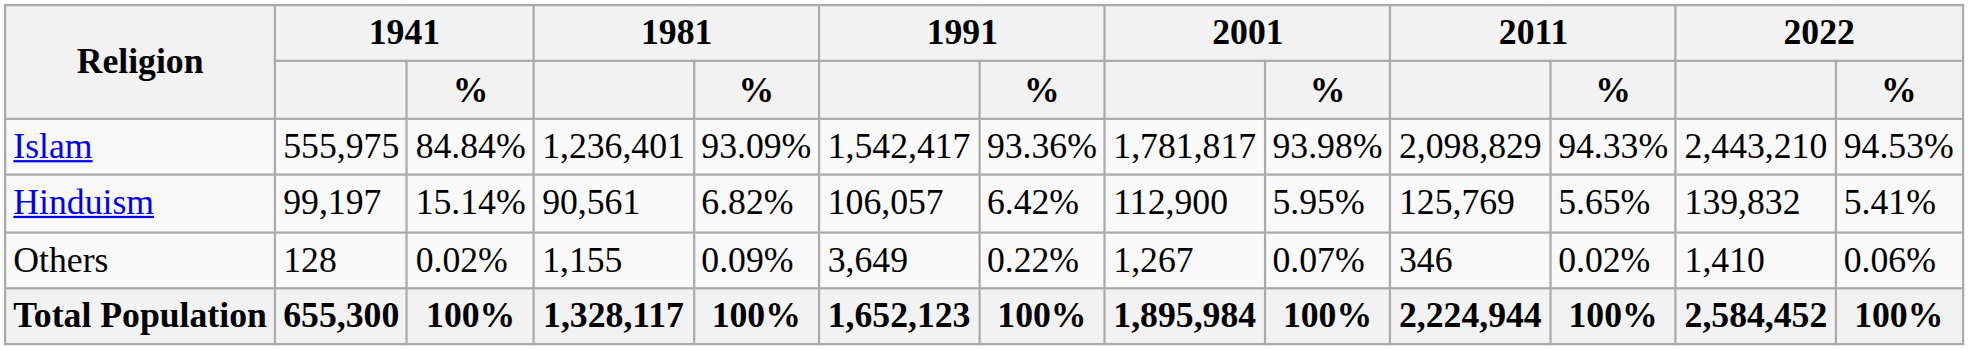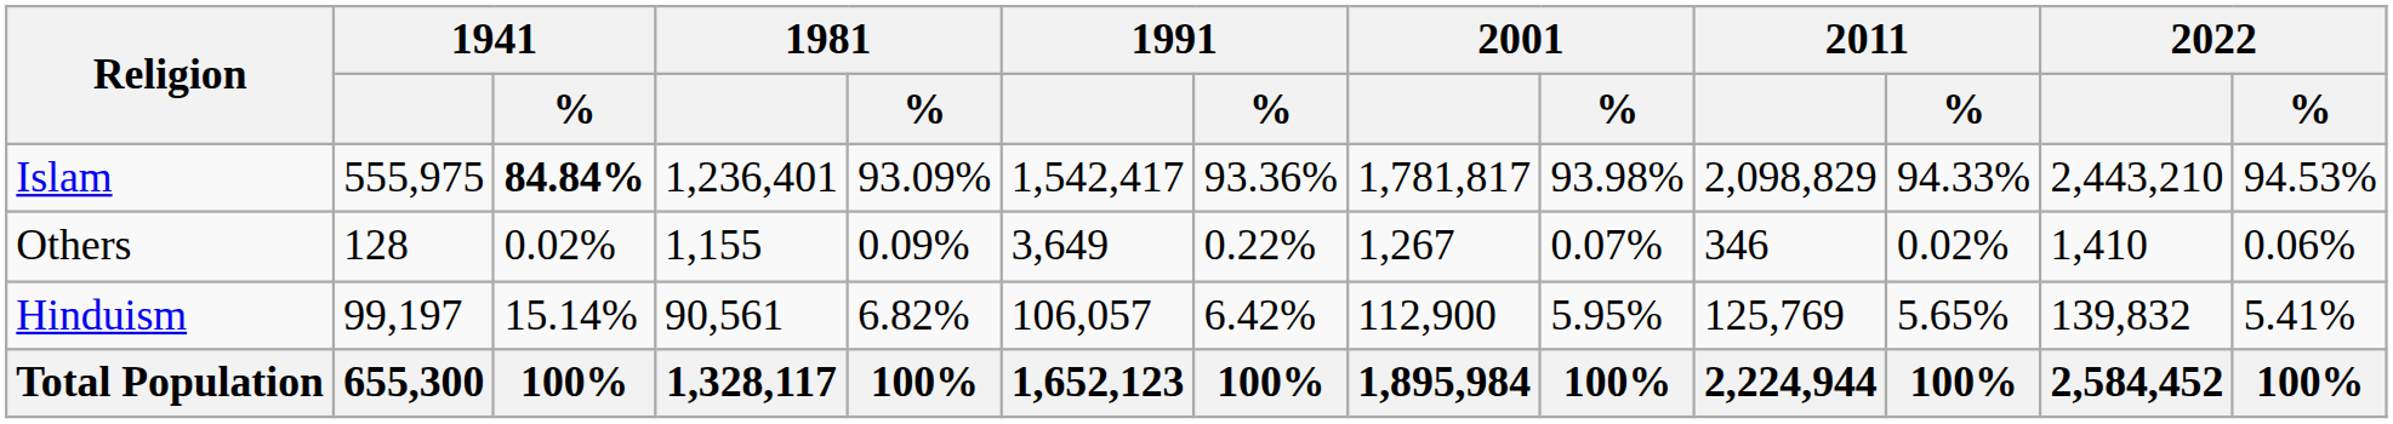 <table class="wikitable sortable">
 <tr>
 <th rowspan="2">Religion</th>
 <th colspan="2">1941</th>
 <th colspan="2">1981</th>
 <th colspan="2">1991</th>
 <th colspan="2">2001</th>
 <th colspan="2">2011</th>
 <th colspan="2">2022</th>
 </tr>
 <tr>
 <th></th>
 <th>%</th>
 <th></th>
 <th>%</th>
 <th></th>
 <th>%</th>
 <th></th>
 <th>%</th>
 <th></th>
 <th>%</th>
 <th></th>
 <th>%</th>
 </tr>
 <tr>
 <td><a href='#'>Islam</a> </td>
 <td>555,975</td>
-<td>84.84%</td>
+<td><strong>84.84%</strong></td>
 <td>1,236,401</td>
 <td>93.09%</td>
 <td>1,542,417</td>
 <td>93.36%</td>
 <td>1,781,817</td>
 <td>93.98%</td>
 <td>2,098,829</td>
 <td>94.33%</td>
 <td>2,443,210</td>
 <td>94.53%</td>
+</tr>
+<tr>
+<td>Others </td>
+<td>128</td>
+<td>0.02%</td>
+<td>1,155</td>
+<td>0.09%</td>
+<td>3,649</td>
+<td>0.22%</td>
+<td>1,267</td>
+<td>0.07%</td>
+<td>346</td>
+<td>0.02%</td>
+<td>1,410</td>
+<td>0.06%</td>
 </tr>
 <tr>
 <td><a href='#'>Hinduism</a> </td>
 <td>99,197</td>
 <td>15.14%</td>
 <td>90,561</td>
 <td>6.82%</td>
 <td>106,057</td>
 <td>6.42%</td>
 <td>112,900</td>
 <td>5.95%</td>
 <td>125,769</td>
 <td>5.65%</td>
 <td>139,832</td>
 <td>5.41%</td>
 </tr>
 <tr>
-<td>Others </td>
-<td>128</td>
-<td>0.02%</td>
-<td>1,155</td>
-<td>0.09%</td>
-<td>3,649</td>
-<td>0.22%</td>
-<td>1,267</td>
-<td>0.07%</td>
-<td>346</td>
-<td>0.02%</td>
-<td>1,410</td>
-<td>0.06%</td>
-</tr>
-<tr>
 <th>Total Population</th>
 <th>655,300</th>
 <th>100%</th>
 <th>1,328,117</th>
 <th>100%</th>
 <th>1,652,123</th>
 <th>100%</th>
 <th>1,895,984</th>
 <th>100%</th>
 <th>2,224,944</th>
 <th>100%</th>
 <th>2,584,452</th>
 <th>100%</th>
 </tr>
 </table>
